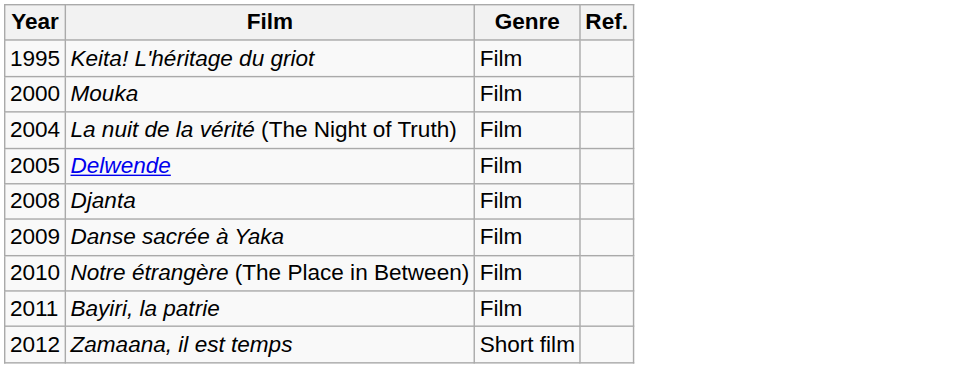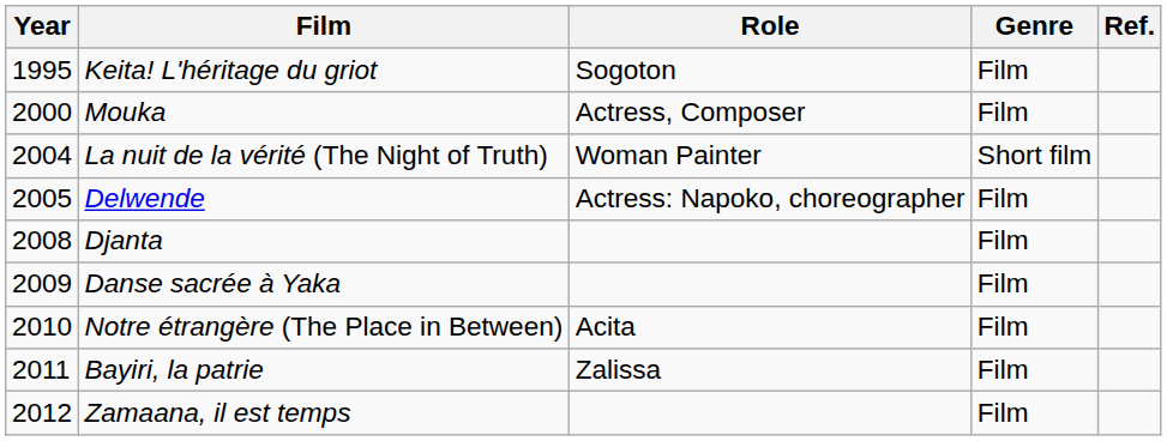 <table class="wikitable">
 <tr>
 <th>Year</th>
 <th>Film</th>
+<th>Role</th>
 <th>Genre</th>
 <th>Ref.</th>
 </tr>
 <tr>
 <td>1995</td>
 <td><em>Keita! L'héritage du griot</em></td>
+<td>Sogoton</td>
 <td>Film</td>
 <td></td>
 </tr>
 <tr>
 <td>2000</td>
 <td><em>Mouka</em></td>
+<td>Actress, Composer</td>
 <td>Film</td>
 <td></td>
 </tr>
 <tr>
 <td>2004</td>
 <td><em>La nuit de la vérité</em> (The Night of Truth)</td>
-<td>Film</td>
+<td>Woman Painter</td>
+<td>Short film</td>
 <td></td>
 </tr>
 <tr>
 <td>2005</td>
 <td><em><a href='#'>Delwende</a></em></td>
+<td>Actress: Napoko, choreographer</td>
 <td>Film</td>
 <td></td>
 </tr>
 <tr>
 <td>2008</td>
 <td><em>Djanta</em></td>
+<td></td>
 <td>Film</td>
 <td></td>
 </tr>
 <tr>
 <td>2009</td>
 <td><em>Danse sacrée à Yaka</em></td>
+<td></td>
 <td>Film</td>
 <td></td>
 </tr>
 <tr>
 <td>2010</td>
 <td><em>Notre étrangère</em> (The Place in Between)</td>
+<td>Acita</td>
 <td>Film</td>
 <td></td>
 </tr>
 <tr>
 <td>2011</td>
 <td><em>Bayiri, la patrie</em></td>
+<td>Zalissa</td>
 <td>Film</td>
 <td></td>
 </tr>
 <tr>
 <td>2012</td>
 <td><em>Zamaana, il est temps</em></td>
-<td>Short film</td>
+<td></td>
+<td>Film</td>
 <td></td>
 </tr>
 </table>
